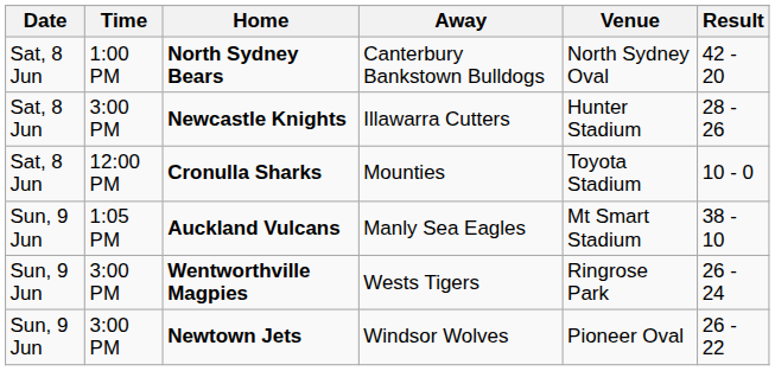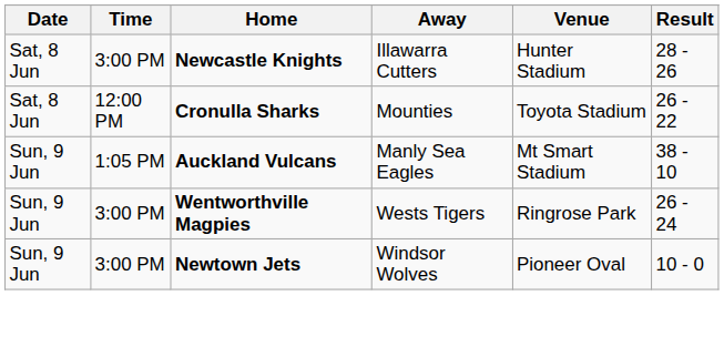 <table align="center" class="wikitable">
 <tr bgcolor="#FF0033">
 </tr>
 <tr>
 <th>Date</th>
 <th>Time</th>
 <th>Home</th>
 <th>Away</th>
 <th>Venue</th>
 <th>Result</th>
-</tr>
-<tr>
-<td>Sat, 8 Jun</td>
-<td>1:00 PM</td>
-<td><strong>North Sydney Bears</strong></td>
-<td>Canterbury Bankstown Bulldogs</td>
-<td>North Sydney Oval</td>
-<td>42 - 20</td>
 </tr>
 <tr>
 <td>Sat, 8 Jun</td>
 <td>3:00 PM</td>
 <td><strong>Newcastle Knights</strong></td>
 <td>Illawarra Cutters</td>
 <td>Hunter Stadium</td>
 <td>28 - 26</td>
 </tr>
 <tr>
 <td>Sat, 8 Jun</td>
 <td>12:00 PM</td>
 <td><strong>Cronulla Sharks</strong></td>
 <td>Mounties</td>
 <td>Toyota Stadium</td>
-<td>10 - 0</td>
+<td>26 - 22</td>
 </tr>
 <tr>
 <td>Sun, 9 Jun</td>
 <td>1:05 PM</td>
 <td><strong>Auckland Vulcans</strong></td>
 <td>Manly Sea Eagles</td>
 <td>Mt Smart Stadium</td>
 <td>38 - 10</td>
 </tr>
 <tr>
 <td>Sun, 9 Jun</td>
 <td>3:00 PM</td>
 <td><strong>Wentworthville Magpies</strong></td>
 <td>Wests Tigers</td>
 <td>Ringrose Park</td>
 <td>26 - 24</td>
 </tr>
 <tr>
 <td>Sun, 9 Jun</td>
 <td>3:00 PM</td>
 <td><strong>Newtown Jets</strong></td>
 <td>Windsor Wolves</td>
 <td>Pioneer Oval</td>
-<td>26 - 22</td>
+<td>10 - 0</td>
 </tr>
 </table>
